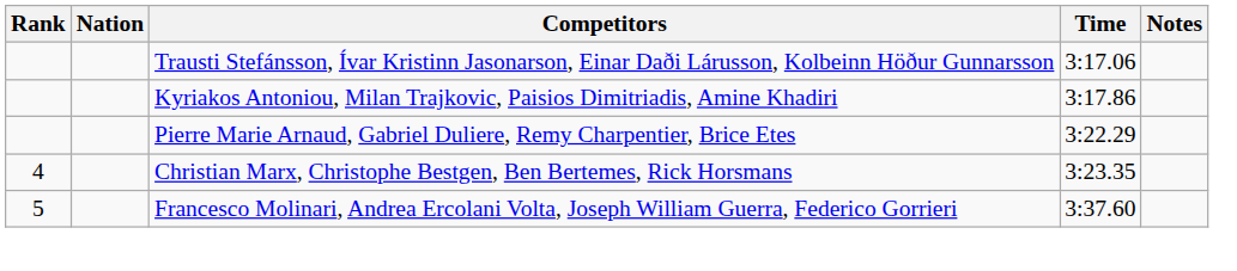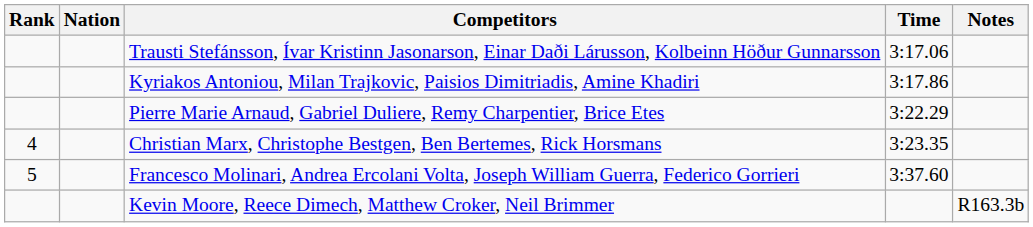 <table class="wikitable sortable" style="text-align:center">
 <tr>
 <th>Rank</th>
 <th>Nation</th>
 <th>Competitors</th>
 <th>Time</th>
 <th>Notes</th>
 </tr>
 <tr>
 <td></td>
 <td align="left"></td>
 <td align="left"><a href='#'>Trausti Stefánsson</a>, <a href='#'>Ívar Kristinn Jasonarson</a>, <a href='#'>Einar Daði Lárusson</a>, <a href='#'>Kolbeinn Höður Gunnarsson</a></td>
 <td>3:17.06</td>
 <td></td>
 </tr>
 <tr>
 <td></td>
 <td align="left"></td>
 <td align="left"><a href='#'>Kyriakos Antoniou</a>, <a href='#'>Milan Trajkovic</a>, <a href='#'>Paisios Dimitriadis</a>, <a href='#'>Amine Khadiri</a></td>
 <td>3:17.86</td>
 <td></td>
 </tr>
 <tr>
 <td></td>
 <td align="left"></td>
 <td align="left"><a href='#'>Pierre Marie Arnaud</a>, <a href='#'>Gabriel Duliere</a>, <a href='#'>Remy Charpentier</a>, <a href='#'>Brice Etes</a></td>
 <td>3:22.29</td>
 <td></td>
 </tr>
 <tr>
 <td>4</td>
 <td align="left"></td>
 <td align="left"><a href='#'>Christian Marx</a>, <a href='#'>Christophe Bestgen</a>, <a href='#'>Ben Bertemes</a>, <a href='#'>Rick Horsmans</a></td>
 <td>3:23.35</td>
 <td></td>
 </tr>
 <tr>
 <td>5</td>
 <td align="left"></td>
 <td align="left"><a href='#'>Francesco Molinari</a>, <a href='#'>Andrea Ercolani Volta</a>, <a href='#'>Joseph William Guerra</a>, <a href='#'>Federico Gorrieri</a></td>
 <td>3:37.60</td>
 <td></td>
 </tr>
+<tr>
+<td></td>
+<td align="left"></td>
+<td align="left"><a href='#'>Kevin Moore</a>, <a href='#'>Reece Dimech</a>, <a href='#'>Matthew Croker</a>, <a href='#'>Neil Brimmer</a></td>
+<td></td>
+<td>R163.3b</td>
+</tr>
 </table>
